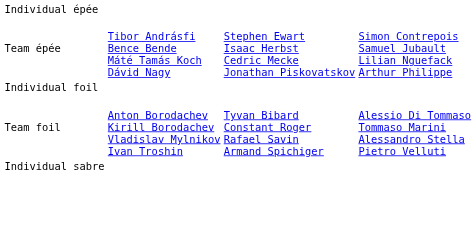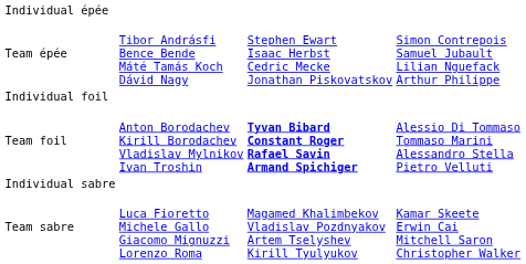 <table>
 <tr>
 <td rowspan=2>Individual épée</td>
 <td rowspan=2></td>
 <td rowspan=2></td>
 <td></td>
 </tr>
 <tr>
 <td></td>
 </tr>
 <tr>
 <td>Team épée</td>
 <td><br><a href='#'>Tibor Andrásfi</a><br><a href='#'>Bence Bende</a><br><a href='#'>Máté Tamás Koch</a><br><a href='#'>Dávid Nagy</a></td>
 <td><br><a href='#'>Stephen Ewart</a><br><a href='#'>Isaac Herbst</a><br><a href='#'>Cedric Mecke</a><br><a href='#'>Jonathan Piskovatskov</a></td>
 <td><br><a href='#'>Simon Contrepois</a><br><a href='#'>Samuel Jubault</a><br><a href='#'>Lilian Nguefack</a><br><a href='#'>Arthur Philippe</a></td>
 </tr>
 <tr>
 <td rowspan=2>Individual foil</td>
 <td rowspan=2></td>
 <td rowspan=2></td>
 <td></td>
 </tr>
 <tr>
 <td></td>
 </tr>
 <tr>
 <td>Team foil</td>
 <td><br><a href='#'>Anton Borodachev</a><br><a href='#'>Kirill Borodachev</a><br><a href='#'>Vladislav Mylnikov</a><br><a href='#'>Ivan Troshin</a></td>
-<td><br><a href='#'>Tyvan Bibard</a><br><a href='#'>Constant Roger</a><br><a href='#'>Rafael Savin</a><br><a href='#'>Armand Spichiger</a></td>
+<td><strong><br><a href='#'>Tyvan Bibard</a><br><a href='#'>Constant Roger</a><br><a href='#'>Rafael Savin</a><br><a href='#'>Armand Spichiger</a></strong></td>
 <td><br><a href='#'>Alessio Di Tommaso</a><br><a href='#'>Tommaso Marini</a><br><a href='#'>Alessandro Stella</a><br><a href='#'>Pietro Velluti</a></td>
 </tr>
 <tr>
 <td rowspan=2>Individual sabre</td>
 <td rowspan=2></td>
 <td rowspan=2></td>
 <td></td>
 </tr>
 <tr>
 <td></td>
 </tr>
+<tr>
+<td>Team sabre</td>
+<td><br><a href='#'>Luca Fioretto</a><br><a href='#'>Michele Gallo</a><br><a href='#'>Giacomo Mignuzzi</a><br><a href='#'>Lorenzo Roma</a></td>
+<td><br><a href='#'>Magamed Khalimbekov</a><br><a href='#'>Vladislav Pozdnyakov</a><br><a href='#'>Artem Tselyshev</a><br><a href='#'>Kirill Tyulyukov</a></td>
+<td><br><a href='#'>Kamar Skeete</a><br><a href='#'>Erwin Cai</a><br><a href='#'>Mitchell Saron</a><br><a href='#'>Christopher Walker</a></td>
+</tr>
 </table>
